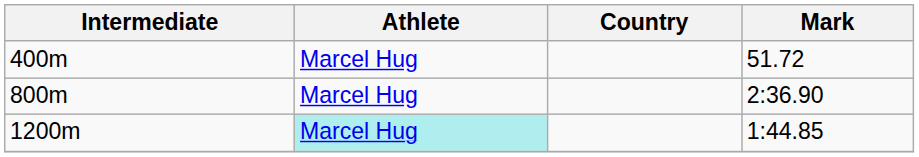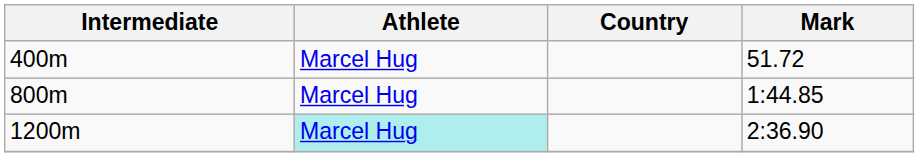 <table class="wikitable" width=50%>
 <tr>
 <th>Intermediate</th>
 <th>Athlete</th>
 <th>Country</th>
 <th>Mark</th>
 </tr>
 <tr>
 <td>400m</td>
 <td><a href='#'>Marcel Hug</a></td>
 <td></td>
 <td>51.72</td>
 </tr>
 <tr>
 <td>800m</td>
 <td><a href='#'>Marcel Hug</a></td>
 <td></td>
-<td>2:36.90</td>
+<td>1:44.85</td>
 </tr>
 <tr>
 <td>1200m</td>
 <td style="background: paleturquoise;"><a href='#'>Marcel Hug</a></td>
 <td></td>
-<td>1:44.85</td>
+<td>2:36.90</td>
 </tr>
 <tr>
 </tr>
 </table>
